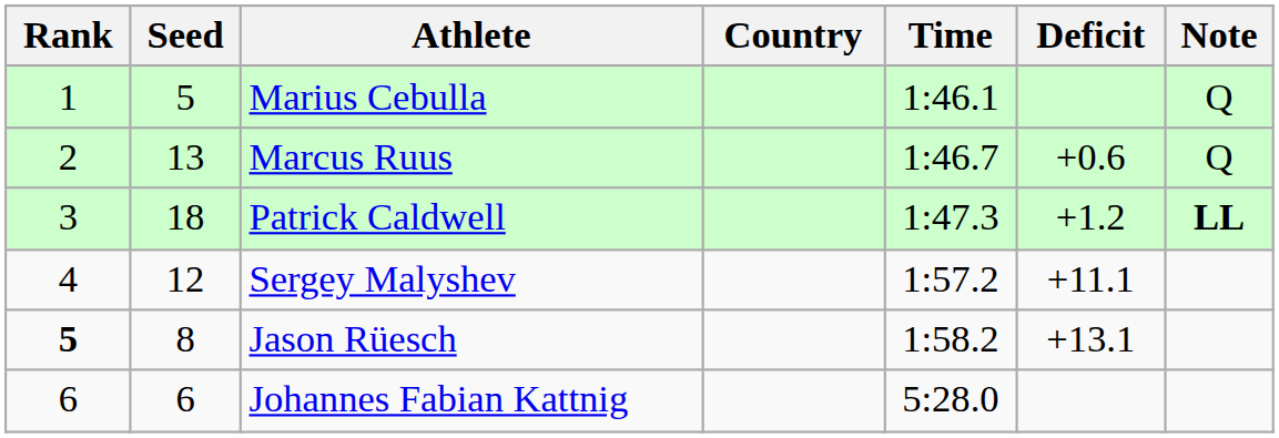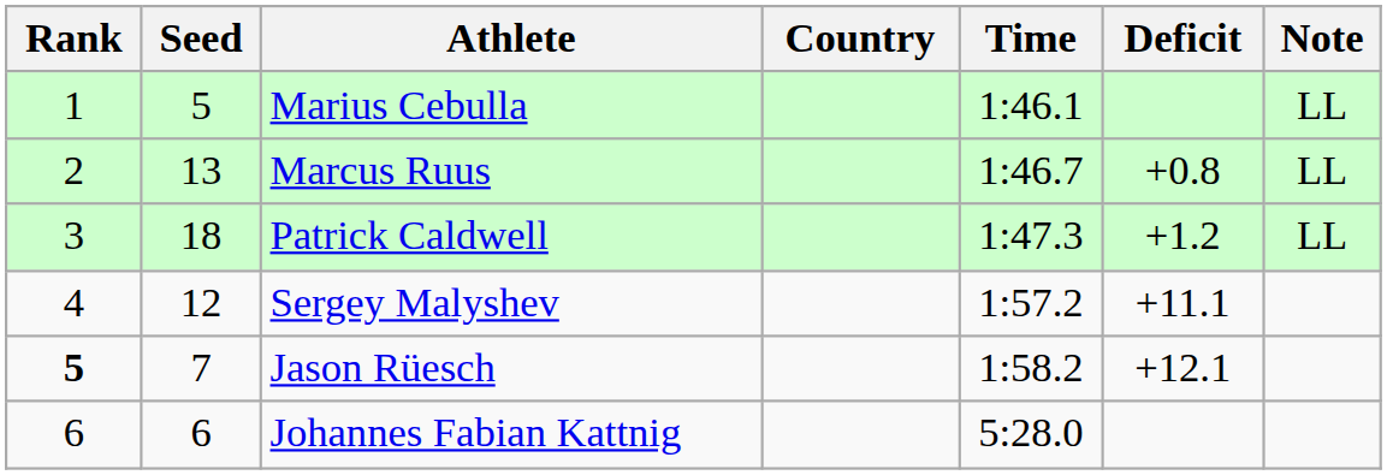 <table class="wikitable sortable" style="text-align:center" width=60%>
 <tr>
 <th>Rank</th>
 <th>Seed</th>
 <th>Athlete</th>
 <th>Country</th>
 <th>Time</th>
 <th data-sort-type=number>Deficit</th>
 <th>Note</th>
 </tr>
 <tr bgcolor=ccffcc>
 <td>1</td>
 <td>5</td>
 <td align=left><a href='#'>Marius Cebulla</a></td>
 <td align=left></td>
 <td>1:46.1</td>
 <td></td>
-<td>Q</td>
+<td>LL</td>
 </tr>
 <tr bgcolor=ccffcc>
 <td>2</td>
 <td>13</td>
 <td align=left><a href='#'>Marcus Ruus</a></td>
 <td align=left></td>
 <td>1:46.7</td>
-<td>+0.6</td>
-<td>Q</td>
+<td>+0.8</td>
+<td>LL</td>
 </tr>
 <tr bgcolor=ccffcc>
 <td>3</td>
 <td>18</td>
 <td align=left><a href='#'>Patrick Caldwell</a></td>
 <td align=left></td>
 <td>1:47.3</td>
 <td>+1.2</td>
-<td><strong>LL</strong></td>
+<td>LL</td>
 </tr>
 <tr>
 <td>4</td>
 <td>12</td>
 <td align=left><a href='#'>Sergey Malyshev</a></td>
 <td align=left></td>
 <td>1:57.2</td>
 <td>+11.1</td>
 <td></td>
 </tr>
 <tr>
 <td><strong>5</strong></td>
-<td>8</td>
+<td>7</td>
 <td align=left><a href='#'>Jason Rüesch</a></td>
 <td align=left></td>
 <td>1:58.2</td>
-<td>+13.1</td>
+<td>+12.1</td>
 <td></td>
 </tr>
 <tr>
 <td>6</td>
 <td>6</td>
 <td align=left><a href='#'>Johannes Fabian Kattnig</a></td>
 <td align=left></td>
 <td>5:28.0</td>
 <td></td>
 <td></td>
 </tr>
 </table>
